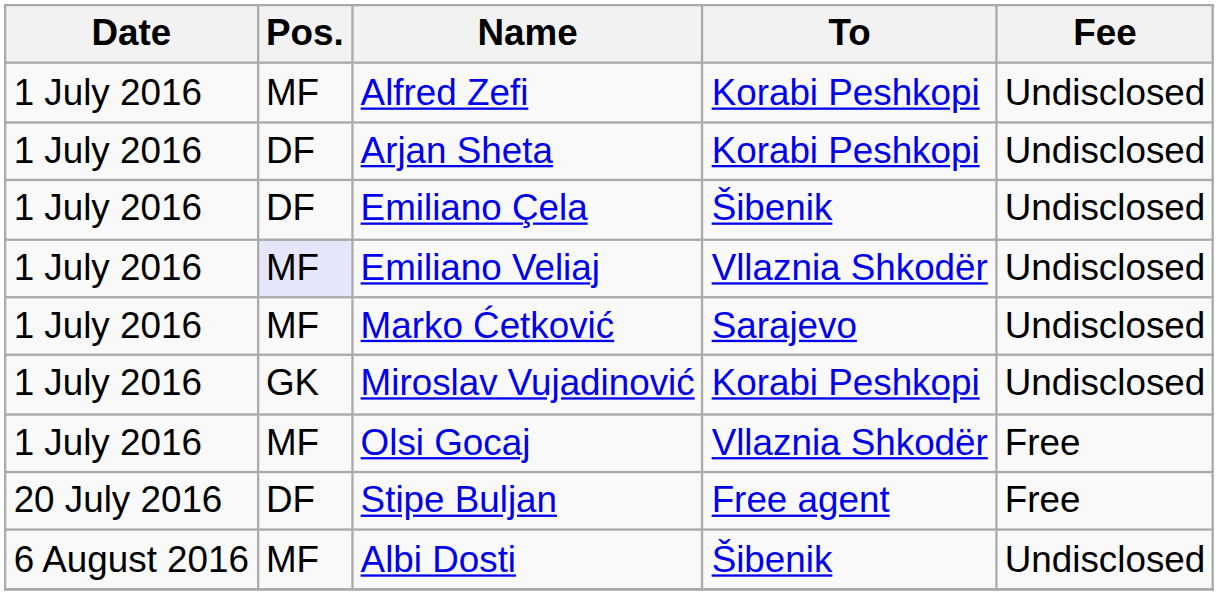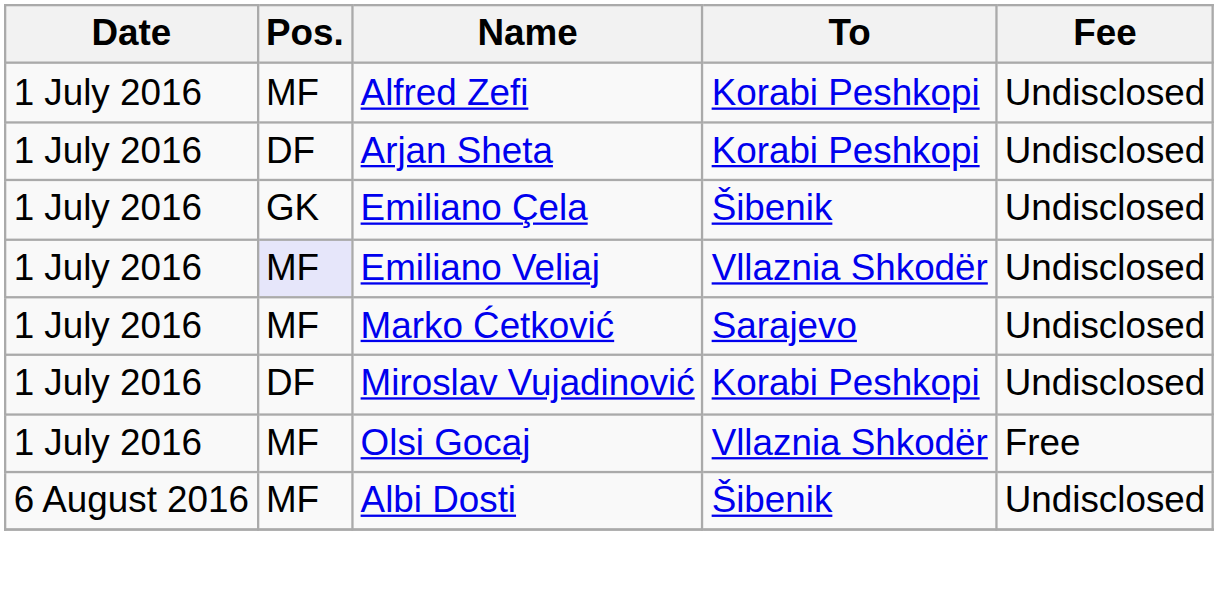 <table class="wikitable">
 <tr>
 <th>Date</th>
 <th>Pos.</th>
 <th>Name</th>
 <th>To</th>
 <th>Fee</th>
 </tr>
 <tr>
 <td>1 July 2016</td>
 <td>MF</td>
 <td> <a href='#'>Alfred Zefi</a></td>
 <td> <a href='#'>Korabi Peshkopi</a></td>
 <td>Undisclosed </td>
 </tr>
 <tr>
 <td>1 July 2016</td>
 <td>DF</td>
 <td> <a href='#'>Arjan Sheta</a></td>
 <td> <a href='#'>Korabi Peshkopi</a></td>
 <td>Undisclosed </td>
 </tr>
 <tr>
 <td>1 July 2016</td>
-<td>DF</td>
+<td>GK</td>
 <td> <a href='#'>Emiliano Çela</a></td>
 <td> <a href='#'>Šibenik</a></td>
 <td>Undisclosed </td>
 </tr>
 <tr>
 <td>1 July 2016</td>
 <td style="background: lavender;">MF</td>
 <td> <a href='#'>Emiliano Veliaj</a></td>
 <td> <a href='#'>Vllaznia Shkodër</a></td>
 <td>Undisclosed </td>
 </tr>
 <tr>
 <td>1 July 2016</td>
 <td>MF</td>
 <td> <a href='#'>Marko Ćetković</a></td>
 <td> <a href='#'>Sarajevo</a></td>
 <td>Undisclosed </td>
 </tr>
 <tr>
 <td>1 July 2016</td>
-<td>GK</td>
+<td>DF</td>
 <td> <a href='#'>Miroslav Vujadinović</a></td>
 <td> <a href='#'>Korabi Peshkopi</a></td>
 <td>Undisclosed </td>
 </tr>
 <tr>
 <td>1 July 2016</td>
 <td>MF</td>
 <td> <a href='#'>Olsi Gocaj</a></td>
 <td> <a href='#'>Vllaznia Shkodër</a></td>
 <td>Free </td>
 </tr>
 <tr>
-<td>20 July 2016</td>
-<td>DF</td>
-<td> <a href='#'>Stipe Buljan</a></td>
-<td><a href='#'>Free agent</a></td>
-<td>Free </td>
-</tr>
-<tr>
 <td>6 August 2016</td>
 <td>MF</td>
 <td> <a href='#'>Albi Dosti</a></td>
 <td> <a href='#'>Šibenik</a></td>
 <td>Undisclosed </td>
 </tr>
 <tr>
 </tr>
 </table>
